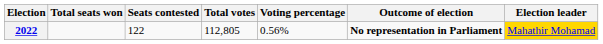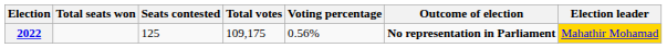 <table class="wikitable">
 <tr>
 <th>Election</th>
 <th>Total seats won</th>
 <th>Seats contested</th>
 <th>Total votes</th>
 <th>Voting percentage</th>
 <th>Outcome of election</th>
 <th>Election leader</th>
 </tr>
 <tr>
 <th><a href='#'>2022</a></th>
 <td></td>
-<td>122</td>
-<td>112,805</td>
+<td>125</td>
+<td>109,175</td>
 <td>0.56%</td>
 <td><strong>No representation in Parliament</strong> </td>
 <td style="background: gold;"><a href='#'>Mahathir Mohamad</a></td>
 </tr>
 </table>
